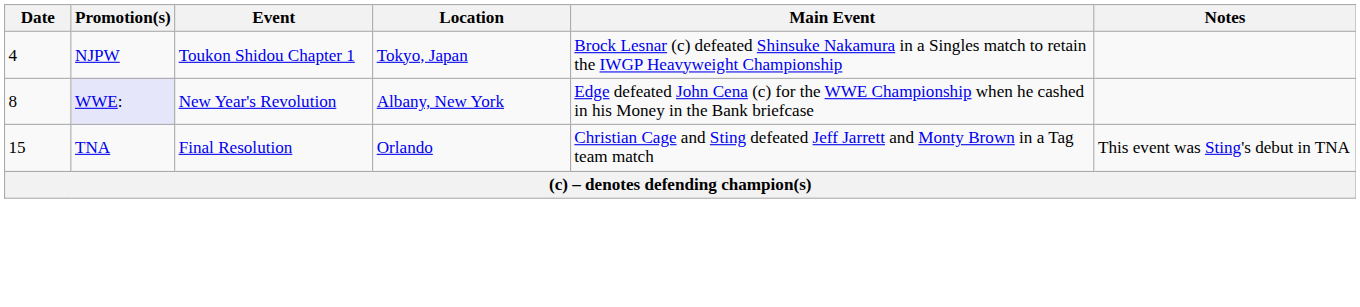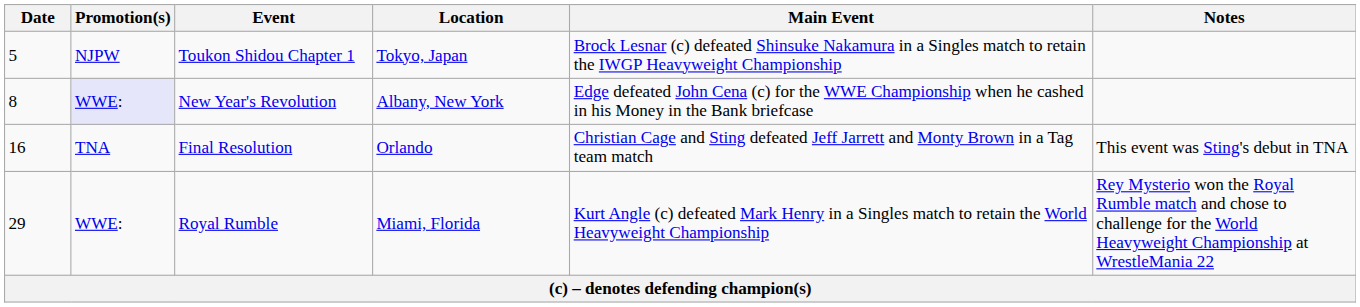 <table class="wikitable" style="width:100%;">
 <tr>
 <th width=5%>Date</th>
 <th width=5%>Promotion(s)</th>
 <th style="width:15%;">Event</th>
 <th style="width:15%;">Location</th>
 <th style="width:40%;">Main Event</th>
 <th style="width:20%;">Notes</th>
 </tr>
 <tr>
-<td>4</td>
+<td>5</td>
 <td><a href='#'>NJPW</a></td>
 <td><a href='#'>Toukon Shidou Chapter 1</a></td>
 <td><a href='#'>Tokyo, Japan</a></td>
 <td><a href='#'>Brock Lesnar</a> (c) defeated <a href='#'>Shinsuke Nakamura</a> in a Singles match to retain the <a href='#'>IWGP Heavyweight Championship</a></td>
 <td></td>
 </tr>
 <tr>
 <td>8</td>
 <td style="background: lavender;"><a href='#'>WWE</a>:<br></td>
 <td><a href='#'>New Year's Revolution</a></td>
 <td><a href='#'>Albany, New York</a></td>
 <td><a href='#'>Edge</a> defeated <a href='#'>John Cena</a> (c) for the <a href='#'>WWE Championship</a> when he cashed in his Money in the Bank briefcase</td>
 <td></td>
 </tr>
 <tr>
-<td>15</td>
+<td>16</td>
 <td><a href='#'>TNA</a></td>
 <td><a href='#'>Final Resolution</a></td>
 <td><a href='#'>Orlando</a></td>
 <td><a href='#'>Christian Cage</a> and <a href='#'>Sting</a> defeated <a href='#'>Jeff Jarrett</a> and <a href='#'>Monty Brown</a> in a Tag team match</td>
 <td>This event was <a href='#'>Sting</a>'s debut in TNA</td>
 </tr>
 <tr>
+<td>29</td>
+<td><a href='#'>WWE</a>:<br></td>
+<td><a href='#'>Royal Rumble</a></td>
+<td><a href='#'>Miami, Florida</a></td>
+<td><a href='#'>Kurt Angle</a> (c) defeated <a href='#'>Mark Henry</a> in a Singles match to retain the <a href='#'>World Heavyweight Championship</a></td>
+<td><a href='#'>Rey Mysterio</a> won the <a href='#'>Royal Rumble match</a> and chose to challenge for the <a href='#'>World Heavyweight Championship</a> at <a href='#'>WrestleMania 22</a></td>
+</tr>
+<tr>
 <th colspan="6">(c) – denotes defending champion(s)</th>
 </tr>
 </table>
